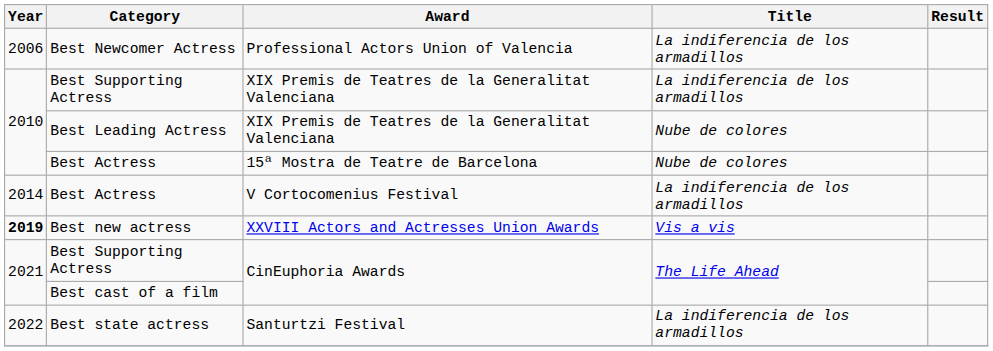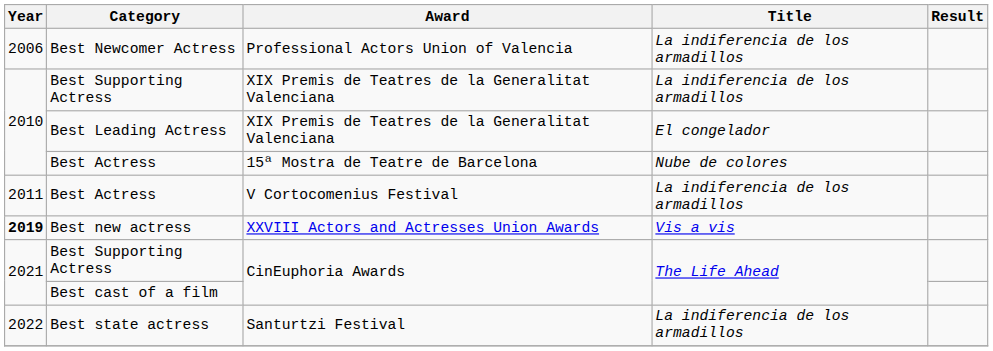 <table class="wikitable">
 <tr>
 <th>Year</th>
 <th>Category</th>
 <th>Award</th>
 <th>Title</th>
 <th>Result</th>
 </tr>
 <tr>
 <td>2006</td>
 <td>Best Newcomer Actress</td>
 <td>Professional Actors Union of Valencia</td>
 <td><em>La indiferencia de los armadillos</em></td>
 <td></td>
 </tr>
 <tr>
 <td rowspan="3">2010</td>
 <td>Best Supporting Actress</td>
 <td>XIX Premis de Teatres de la Generalitat Valenciana</td>
 <td><em>La indiferencia de los armadillos</em></td>
 <td></td>
 </tr>
 <tr>
 <td>Best Leading Actress</td>
 <td>XIX Premis de Teatres de la Generalitat Valenciana</td>
-<td><em>Nube de colores</em></td>
+<td><em>El congelador</em></td>
 <td></td>
 </tr>
 <tr>
 <td>Best Actress</td>
 <td>15ª Mostra de Teatre de Barcelona</td>
 <td><em>Nube de colores</em></td>
 <td></td>
 </tr>
 <tr>
-<td>2014</td>
+<td>2011</td>
 <td>Best Actress</td>
 <td>V Cortocomenius Festival</td>
 <td><em>La indiferencia de los armadillos</em></td>
 <td></td>
 </tr>
 <tr>
 <td><strong>2019</strong></td>
 <td>Best new actress</td>
 <td><a href='#'>XXVIII Actors and Actresses Union Awards</a></td>
 <td><em><a href='#'>Vis a vis</a></em></td>
 <td></td>
 </tr>
 <tr>
 <td rowspan="2">2021</td>
 <td>Best Supporting Actress</td>
 <td rowspan="2">CinEuphoria Awards</td>
 <td rowspan="2"><em><a href='#'>The Life Ahead</a></em></td>
 <td></td>
 </tr>
 <tr>
 <td>Best cast of a film</td>
 <td></td>
 </tr>
 <tr>
 <td>2022</td>
 <td>Best state actress</td>
 <td>Santurtzi Festival</td>
 <td><em>La indiferencia de los armadillos</em></td>
 <td></td>
 </tr>
 <tr>
 </tr>
 </table>
